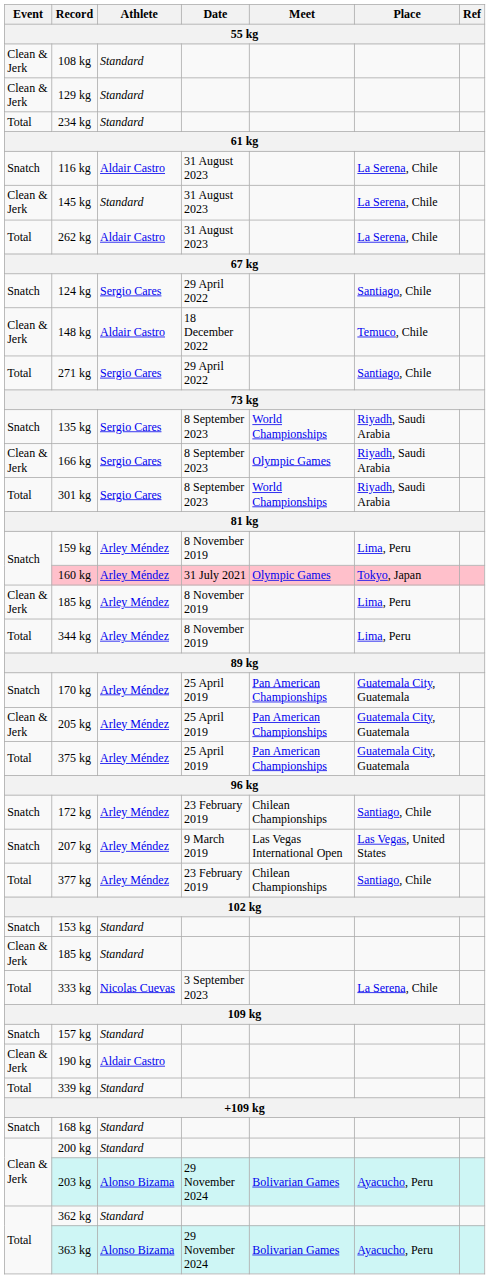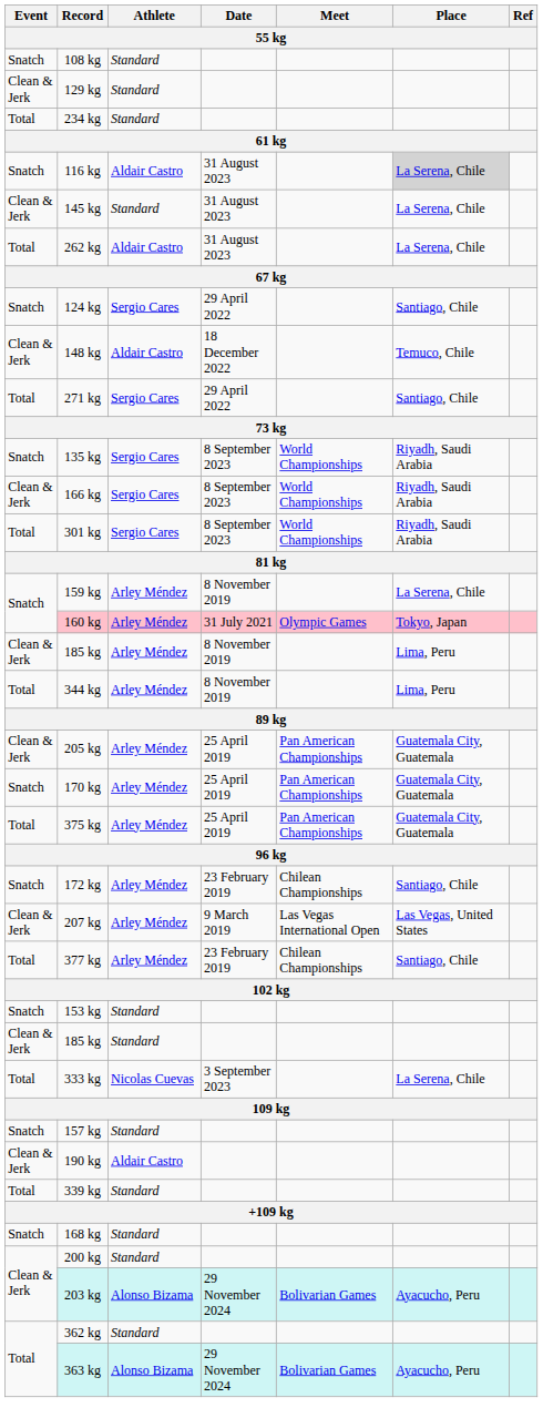 <table class="wikitable" style="font-size:95%;">
 <tr>
 <th width=9%>Event</th>
 <th width=6%>Record</th>
 <th width=16%>Athlete</th>
 <th width=13%>Date</th>
 <th width=20%>Meet</th>
 <th width=20%>Place</th>
 <th width=3%>Ref</th>
 </tr>
 <tr bgcolor="#DDDDDD">
 <th colspan="7">55 kg</th>
 </tr>
 <tr>
-<td>Clean & Jerk</td>
+<td>Snatch</td>
 <td align="center">108 kg</td>
 <td><em>Standard</em></td>
 <td></td>
 <td></td>
 <td></td>
 <td></td>
 </tr>
 <tr>
 <td>Clean & Jerk</td>
 <td align="center">129 kg</td>
 <td><em>Standard</em></td>
 <td></td>
 <td></td>
 <td></td>
 <td></td>
 </tr>
 <tr>
 <td>Total</td>
 <td align="center">234 kg</td>
 <td><em>Standard</em></td>
 <td></td>
 <td></td>
 <td></td>
 <td></td>
 </tr>
 <tr bgcolor="#DDDDDD">
 <th colspan="7">61 kg</th>
 </tr>
 <tr>
 <td>Snatch</td>
 <td align="center">116 kg</td>
 <td><a href='#'>Aldair Castro</a></td>
 <td>31 August 2023</td>
 <td></td>
-<td><a href='#'>La Serena</a>, Chile</td>
+<td style="background: lightgrey;"><a href='#'>La Serena</a>, Chile</td>
 <td></td>
 </tr>
 <tr>
 <td>Clean & Jerk</td>
 <td align="center">145 kg</td>
 <td><em>Standard</em></td>
 <td>31 August 2023</td>
 <td></td>
 <td><a href='#'>La Serena</a>, Chile</td>
 <td></td>
 </tr>
 <tr>
 <td>Total</td>
 <td align="center">262 kg</td>
 <td><a href='#'>Aldair Castro</a></td>
 <td>31 August 2023</td>
 <td></td>
 <td><a href='#'>La Serena</a>, Chile</td>
 <td></td>
 </tr>
 <tr bgcolor="#DDDDDD">
 <th colspan="7">67 kg</th>
 </tr>
 <tr>
 <td>Snatch</td>
 <td align="center">124 kg</td>
 <td><a href='#'>Sergio Cares</a></td>
 <td>29 April 2022</td>
 <td></td>
 <td><a href='#'>Santiago</a>, Chile</td>
 <td></td>
 </tr>
 <tr>
 <td>Clean & Jerk</td>
 <td align="center">148 kg</td>
 <td><a href='#'>Aldair Castro</a></td>
 <td>18 December 2022</td>
 <td></td>
 <td><a href='#'>Temuco</a>, Chile</td>
 <td></td>
 </tr>
 <tr>
 <td>Total</td>
 <td align="center">271 kg</td>
 <td><a href='#'>Sergio Cares</a></td>
 <td>29 April 2022</td>
 <td></td>
 <td><a href='#'>Santiago</a>, Chile</td>
 <td></td>
 </tr>
 <tr bgcolor="#DDDDDD">
 <th colspan="7">73 kg</th>
 </tr>
 <tr>
 <td>Snatch</td>
 <td align="center">135 kg</td>
 <td><a href='#'>Sergio Cares</a></td>
 <td>8 September 2023</td>
 <td><a href='#'>World Championships</a></td>
 <td><a href='#'>Riyadh</a>, Saudi Arabia</td>
 <td></td>
 </tr>
 <tr>
 <td>Clean & Jerk</td>
 <td align="center">166 kg</td>
 <td><a href='#'>Sergio Cares</a></td>
 <td>8 September 2023</td>
-<td><a href='#'>Olympic Games</a></td>
+<td><a href='#'>World Championships</a></td>
 <td><a href='#'>Riyadh</a>, Saudi Arabia</td>
 <td></td>
 </tr>
 <tr>
 <td>Total</td>
 <td align="center">301 kg</td>
 <td><a href='#'>Sergio Cares</a></td>
 <td>8 September 2023</td>
 <td><a href='#'>World Championships</a></td>
 <td><a href='#'>Riyadh</a>, Saudi Arabia</td>
 <td></td>
 </tr>
 <tr bgcolor="#DDDDDD">
 <th colspan="7">81 kg</th>
 </tr>
 <tr>
 <td rowspan=2>Snatch</td>
 <td align="center">159 kg</td>
 <td><a href='#'>Arley Méndez</a></td>
 <td>8 November 2019</td>
 <td></td>
-<td><a href='#'>Lima</a>, Peru</td>
+<td><a href='#'>La Serena</a>, Chile</td>
 <td></td>
 </tr>
 <tr bgcolor=pink>
 <td align="center">160 kg</td>
 <td><a href='#'>Arley Méndez</a></td>
 <td>31 July 2021</td>
 <td><a href='#'>Olympic Games</a></td>
 <td><a href='#'>Tokyo</a>, Japan</td>
 <td></td>
 </tr>
 <tr>
 <td>Clean & Jerk</td>
 <td align="center">185 kg</td>
 <td><a href='#'>Arley Méndez</a></td>
 <td>8 November 2019</td>
 <td></td>
 <td><a href='#'>Lima</a>, Peru</td>
 <td></td>
 </tr>
 <tr>
 <td>Total</td>
 <td align="center">344 kg</td>
 <td><a href='#'>Arley Méndez</a></td>
 <td>8 November 2019</td>
 <td></td>
 <td><a href='#'>Lima</a>, Peru</td>
 <td></td>
 </tr>
 <tr bgcolor="#DDDDDD">
 <th colspan="7">89 kg</th>
 </tr>
 <tr>
-<td>Snatch</td>
-<td align="center">170 kg</td>
+<td>Clean & Jerk</td>
+<td align="center">205 kg</td>
 <td><a href='#'>Arley Méndez</a></td>
 <td>25 April 2019</td>
 <td><a href='#'>Pan American Championships</a></td>
 <td><a href='#'>Guatemala City</a>, Guatemala</td>
 <td></td>
 </tr>
 <tr>
-<td>Clean & Jerk</td>
-<td align="center">205 kg</td>
+<td>Snatch</td>
+<td align="center">170 kg</td>
 <td><a href='#'>Arley Méndez</a></td>
 <td>25 April 2019</td>
 <td><a href='#'>Pan American Championships</a></td>
 <td><a href='#'>Guatemala City</a>, Guatemala</td>
 <td></td>
 </tr>
 <tr>
 <td>Total</td>
 <td align="center">375 kg</td>
 <td><a href='#'>Arley Méndez</a></td>
 <td>25 April 2019</td>
 <td><a href='#'>Pan American Championships</a></td>
 <td><a href='#'>Guatemala City</a>, Guatemala</td>
 <td></td>
 </tr>
 <tr bgcolor="#DDDDDD">
 <th colspan="7">96 kg</th>
 </tr>
 <tr>
 <td>Snatch</td>
 <td align="center">172 kg</td>
 <td><a href='#'>Arley Méndez</a></td>
 <td>23 February 2019</td>
 <td>Chilean Championships</td>
 <td><a href='#'>Santiago</a>, Chile</td>
 <td></td>
 </tr>
 <tr>
-<td>Snatch</td>
+<td>Clean & Jerk</td>
 <td align="center">207 kg</td>
 <td><a href='#'>Arley Méndez</a></td>
 <td>9 March 2019</td>
 <td>Las Vegas International Open</td>
 <td><a href='#'>Las Vegas</a>, United States</td>
 <td></td>
 </tr>
 <tr>
 <td>Total</td>
 <td align="center">377 kg</td>
 <td><a href='#'>Arley Méndez</a></td>
 <td>23 February 2019</td>
 <td>Chilean Championships</td>
 <td><a href='#'>Santiago</a>, Chile</td>
 <td></td>
 </tr>
 <tr bgcolor="#DDDDDD">
 <th colspan="7">102 kg</th>
 </tr>
 <tr>
 <td>Snatch</td>
 <td align="center">153 kg</td>
 <td><em>Standard</em></td>
 <td></td>
 <td></td>
 <td></td>
 <td></td>
 </tr>
 <tr>
 <td>Clean & Jerk</td>
 <td align="center">185 kg</td>
 <td><em>Standard</em></td>
 <td></td>
 <td></td>
 <td></td>
 <td></td>
 </tr>
 <tr>
 <td>Total</td>
 <td align="center">333 kg</td>
 <td><a href='#'>Nicolas Cuevas</a></td>
 <td>3 September 2023</td>
 <td></td>
 <td><a href='#'>La Serena</a>, Chile</td>
 <td></td>
 </tr>
 <tr bgcolor="#DDDDDD">
 <th colspan="7">109 kg</th>
 </tr>
 <tr>
 <td>Snatch</td>
 <td align="center">157 kg</td>
 <td><em>Standard</em></td>
 <td></td>
 <td></td>
 <td></td>
 <td></td>
 </tr>
 <tr>
 <td>Clean & Jerk</td>
 <td align="center">190 kg</td>
 <td><a href='#'>Aldair Castro</a></td>
 <td></td>
 <td></td>
 <td></td>
 <td></td>
 </tr>
 <tr>
 <td>Total</td>
 <td align="center">339 kg</td>
 <td><em>Standard</em></td>
 <td></td>
 <td></td>
 <td></td>
 <td></td>
 </tr>
 <tr bgcolor="#DDDDDD">
 <th colspan="7">+109 kg</th>
 </tr>
 <tr>
 <td>Snatch</td>
 <td align="center">168 kg</td>
 <td><em>Standard</em></td>
 <td></td>
 <td></td>
 <td></td>
 <td></td>
 </tr>
 <tr>
 <td rowspan=2>Clean & Jerk</td>
 <td align="center">200 kg</td>
 <td><em>Standard</em></td>
 <td></td>
 <td></td>
 <td></td>
 <td></td>
 </tr>
 <tr bgcolor=#CEF6F5>
 <td align="center">203 kg</td>
 <td><a href='#'>Alonso Bizama</a></td>
 <td>29 November 2024</td>
 <td><a href='#'>Bolivarian Games</a></td>
 <td><a href='#'>Ayacucho</a>, Peru</td>
 <td></td>
 </tr>
 <tr>
 <td rowspan=2>Total</td>
 <td align="center">362 kg</td>
 <td><em>Standard</em></td>
 <td></td>
 <td></td>
 <td></td>
 <td></td>
 </tr>
 <tr bgcolor=#CEF6F5>
 <td align="center">363 kg</td>
 <td><a href='#'>Alonso Bizama</a></td>
 <td>29 November 2024</td>
 <td><a href='#'>Bolivarian Games</a></td>
 <td><a href='#'>Ayacucho</a>, Peru</td>
 <td></td>
 </tr>
 </table>
